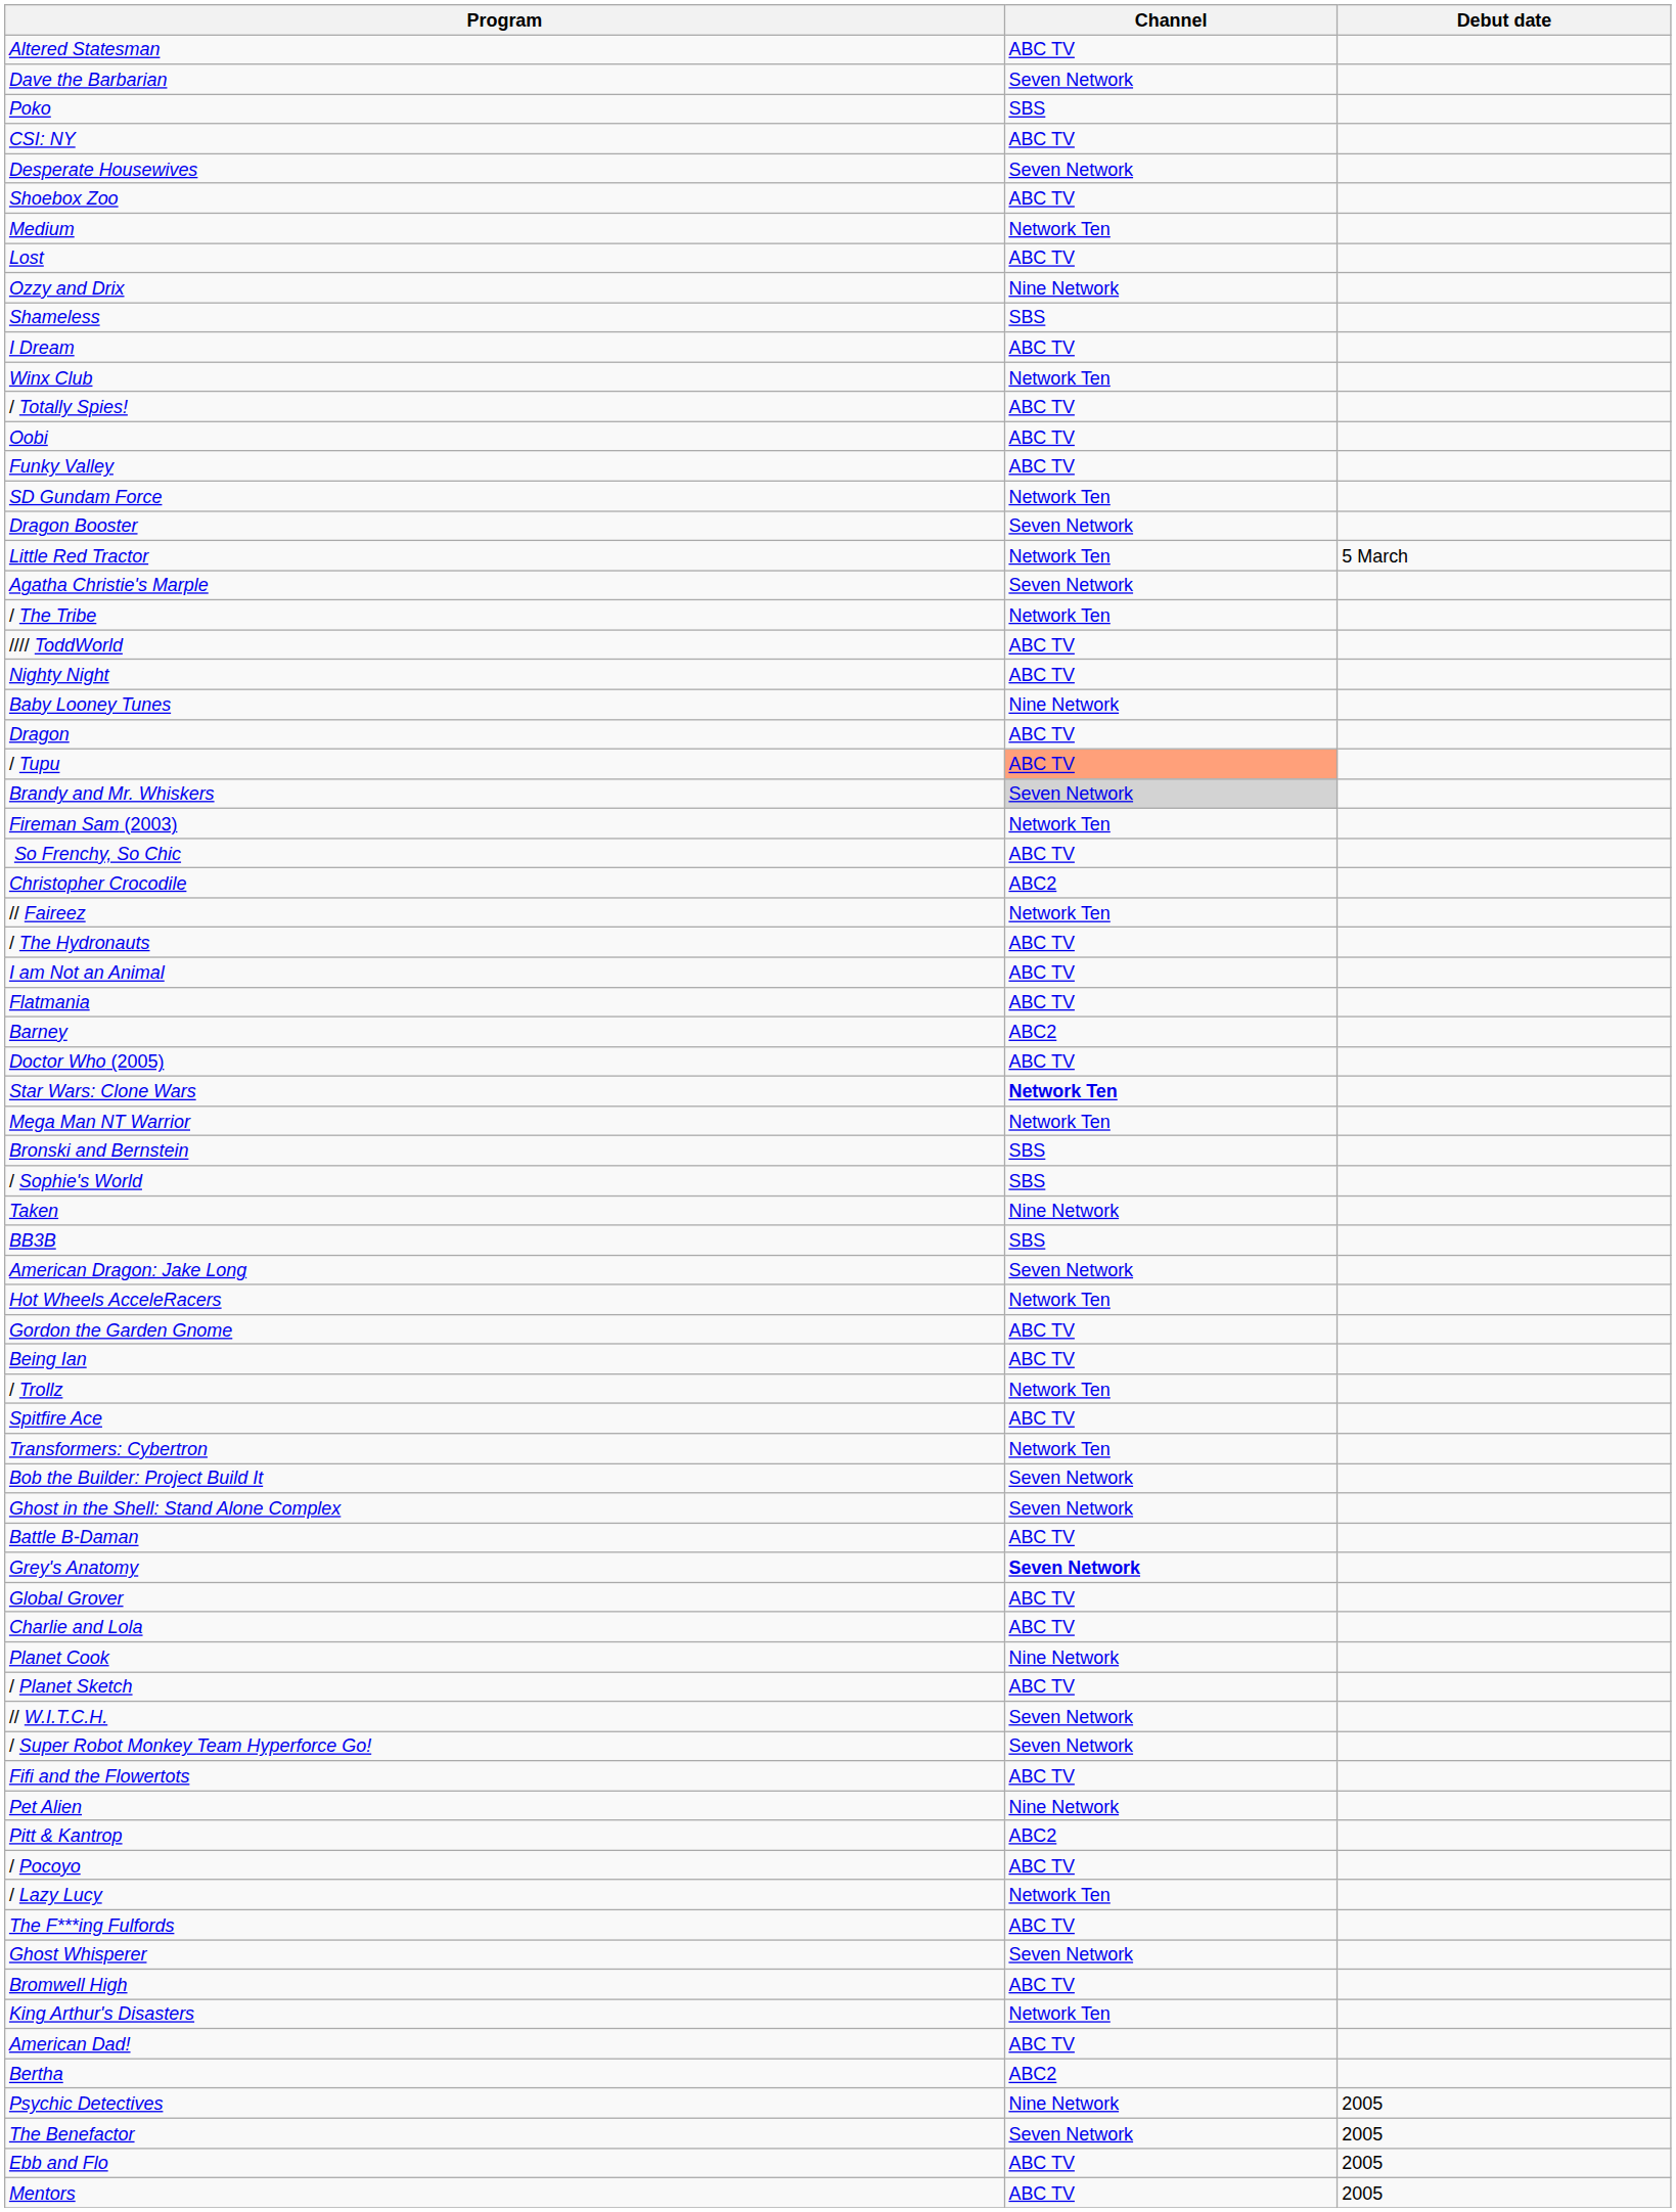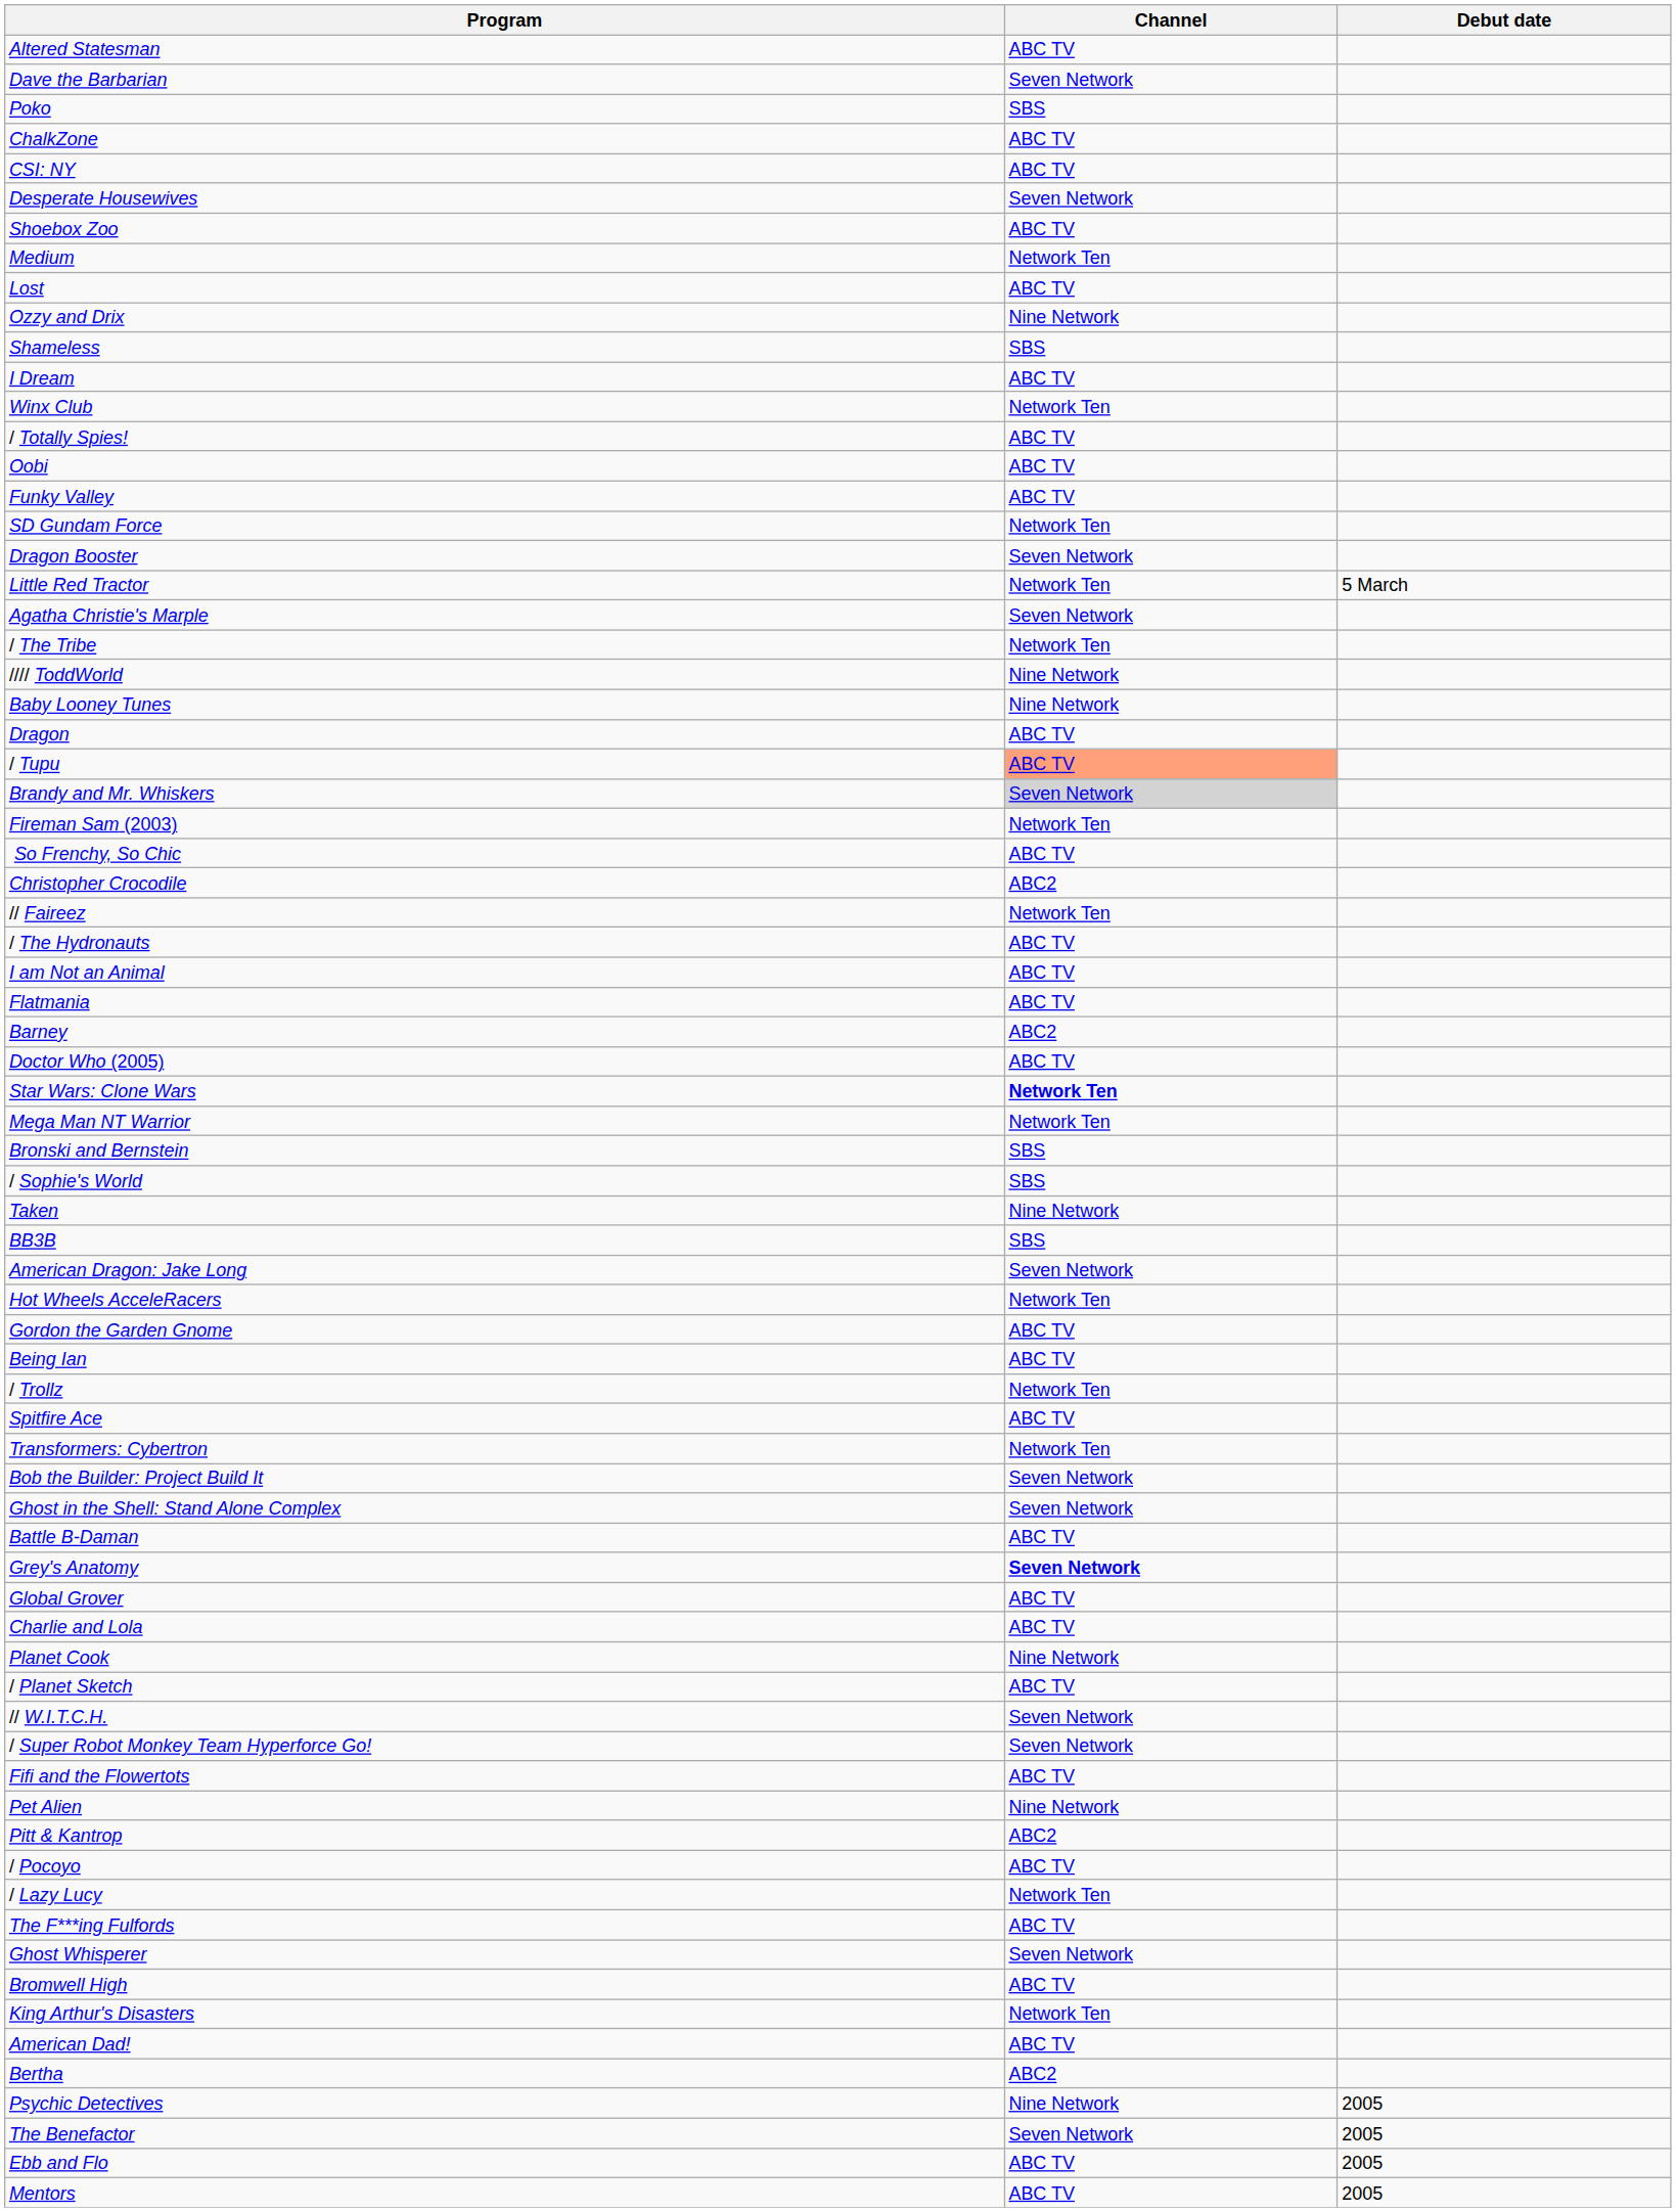 <table class="wikitable sortable" width="100%" style="font-size:87%;">
 <tr bgcolor="#efefef">
 <th width=60%>Program</th>
 <th width=20%>Channel</th>
 <th width=20%>Debut date</th>
 </tr>
 <tr>
 <td> <em><a href='#'>Altered Statesman</a></em></td>
 <td><a href='#'>ABC TV</a></td>
 <td></td>
 </tr>
 <tr>
 <td> <em><a href='#'>Dave the Barbarian</a></em></td>
 <td><a href='#'>Seven Network</a></td>
 <td></td>
 </tr>
 <tr>
 <td> <em><a href='#'>Poko</a></em></td>
 <td><a href='#'>SBS</a></td>
+<td></td>
+</tr>
+<tr>
+<td> <em><a href='#'>ChalkZone</a></em></td>
+<td><a href='#'>ABC TV</a></td>
 <td></td>
 </tr>
 <tr>
 <td> <em><a href='#'>CSI: NY</a></em></td>
 <td><a href='#'>ABC TV</a></td>
 <td></td>
 </tr>
 <tr>
 <td> <em><a href='#'>Desperate Housewives</a></em></td>
 <td><a href='#'>Seven Network</a></td>
 <td></td>
 </tr>
 <tr>
 <td> <em><a href='#'>Shoebox Zoo</a></em></td>
 <td><a href='#'>ABC TV</a></td>
 <td></td>
 </tr>
 <tr>
 <td> <em><a href='#'>Medium</a></em></td>
 <td><a href='#'>Network Ten</a></td>
 <td></td>
 </tr>
 <tr>
 <td> <em><a href='#'>Lost</a></em></td>
 <td><a href='#'>ABC TV</a></td>
 <td></td>
 </tr>
 <tr>
 <td> <em><a href='#'>Ozzy and Drix</a></em></td>
 <td><a href='#'>Nine Network</a></td>
 <td></td>
 </tr>
 <tr>
 <td> <em><a href='#'>Shameless</a></em></td>
 <td><a href='#'>SBS</a></td>
 <td></td>
 </tr>
 <tr>
 <td> <em><a href='#'>I Dream</a></em></td>
 <td><a href='#'>ABC TV</a></td>
 <td></td>
 </tr>
 <tr>
 <td> <em><a href='#'>Winx Club</a></em></td>
 <td><a href='#'>Network Ten</a></td>
 <td></td>
 </tr>
 <tr>
 <td>/ <em><a href='#'>Totally Spies!</a></em></td>
 <td><a href='#'>ABC TV</a></td>
 <td></td>
 </tr>
 <tr>
 <td> <em><a href='#'>Oobi</a></em></td>
 <td><a href='#'>ABC TV</a></td>
 <td></td>
 </tr>
 <tr>
 <td> <em><a href='#'>Funky Valley</a></em></td>
 <td><a href='#'>ABC TV</a></td>
 <td></td>
 </tr>
 <tr>
 <td> <em><a href='#'>SD Gundam Force</a></em></td>
 <td><a href='#'>Network Ten</a></td>
 <td></td>
 </tr>
 <tr>
 <td> <em><a href='#'>Dragon Booster</a></em></td>
 <td><a href='#'>Seven Network</a></td>
 <td></td>
 </tr>
 <tr>
 <td> <em><a href='#'>Little Red Tractor</a></em></td>
 <td><a href='#'>Network Ten</a></td>
 <td>5 March</td>
 </tr>
 <tr>
 <td> <em><a href='#'>Agatha Christie's Marple</a></em></td>
 <td><a href='#'>Seven Network</a></td>
 <td></td>
 </tr>
 <tr>
 <td>/ <em><a href='#'>The Tribe</a></em></td>
 <td><a href='#'>Network Ten</a></td>
 <td></td>
 </tr>
 <tr>
 <td>//// <em><a href='#'>ToddWorld</a></em></td>
-<td><a href='#'>ABC TV</a></td>
-<td></td>
-</tr>
-<tr>
-<td> <em><a href='#'>Nighty Night</a></em></td>
-<td><a href='#'>ABC TV</a></td>
+<td><a href='#'>Nine Network</a></td>
 <td></td>
 </tr>
 <tr>
 <td> <em><a href='#'>Baby Looney Tunes</a></em></td>
 <td><a href='#'>Nine Network</a></td>
 <td></td>
 </tr>
 <tr>
 <td> <em><a href='#'>Dragon</a></em></td>
 <td><a href='#'>ABC TV</a></td>
 <td></td>
 </tr>
 <tr>
 <td>/ <em><a href='#'>Tupu</a></em></td>
 <td style="background: lightsalmon;"><a href='#'>ABC TV</a></td>
 <td></td>
 </tr>
 <tr>
 <td> <em><a href='#'>Brandy and Mr. Whiskers</a></em></td>
 <td style="background: lightgrey;"><a href='#'>Seven Network</a></td>
 <td></td>
 </tr>
 <tr>
 <td> <a href='#'><em>Fireman Sam</em> (2003)</a></td>
 <td><a href='#'>Network Ten</a></td>
 <td></td>
 </tr>
 <tr>
 <td> <em><a href='#'>So Frenchy, So Chic</a></em></td>
 <td><a href='#'>ABC TV</a></td>
 <td></td>
 </tr>
 <tr>
 <td> <em><a href='#'>Christopher Crocodile</a></em></td>
 <td><a href='#'>ABC2</a></td>
 <td></td>
 </tr>
 <tr>
 <td>// <em><a href='#'>Faireez</a></em></td>
 <td><a href='#'>Network Ten</a></td>
 <td></td>
 </tr>
 <tr>
 <td>/ <em><a href='#'>The Hydronauts</a></em></td>
 <td><a href='#'>ABC TV</a></td>
 <td></td>
 </tr>
 <tr>
 <td> <em><a href='#'>I am Not an Animal</a></em></td>
 <td><a href='#'>ABC TV</a></td>
 <td></td>
 </tr>
 <tr>
 <td> <em><a href='#'>Flatmania</a></em></td>
 <td><a href='#'>ABC TV</a></td>
 <td></td>
 </tr>
 <tr>
 <td> <em><a href='#'>Barney</a></em></td>
 <td><a href='#'>ABC2</a></td>
 <td></td>
 </tr>
 <tr>
 <td> <a href='#'><em>Doctor Who</em> (2005)</a></td>
 <td><a href='#'>ABC TV</a></td>
 <td></td>
 </tr>
 <tr>
 <td> <em><a href='#'>Star Wars: Clone Wars</a></em></td>
 <td><strong><a href='#'>Network Ten</a></strong></td>
 <td></td>
 </tr>
 <tr>
 <td> <em><a href='#'>Mega Man NT Warrior</a></em></td>
 <td><a href='#'>Network Ten</a></td>
 <td></td>
 </tr>
 <tr>
 <td> <em><a href='#'>Bronski and Bernstein</a></em></td>
 <td><a href='#'>SBS</a></td>
 <td></td>
 </tr>
 <tr>
 <td>/ <em><a href='#'>Sophie's World</a></em></td>
 <td><a href='#'>SBS</a></td>
 <td></td>
 </tr>
 <tr>
 <td> <em><a href='#'>Taken</a></em></td>
 <td><a href='#'>Nine Network</a></td>
 <td></td>
 </tr>
 <tr>
 <td> <em><a href='#'>BB3B</a></em></td>
 <td><a href='#'>SBS</a></td>
 <td></td>
 </tr>
 <tr>
 <td> <em><a href='#'>American Dragon: Jake Long</a></em></td>
 <td><a href='#'>Seven Network</a></td>
 <td></td>
 </tr>
 <tr>
 <td> <em><a href='#'>Hot Wheels AcceleRacers</a></em></td>
 <td><a href='#'>Network Ten</a></td>
 <td></td>
 </tr>
 <tr>
 <td> <em><a href='#'>Gordon the Garden Gnome</a></em></td>
 <td><a href='#'>ABC TV</a></td>
 <td></td>
 </tr>
 <tr>
 <td> <em><a href='#'>Being Ian</a></em></td>
 <td><a href='#'>ABC TV</a></td>
 <td></td>
 </tr>
 <tr>
 <td>/ <em><a href='#'>Trollz</a></em></td>
 <td><a href='#'>Network Ten</a></td>
 <td></td>
 </tr>
 <tr>
 <td> <em><a href='#'>Spitfire Ace</a></em></td>
 <td><a href='#'>ABC TV</a></td>
 <td></td>
 </tr>
 <tr>
 <td> <em><a href='#'>Transformers: Cybertron</a></em></td>
 <td><a href='#'>Network Ten</a></td>
 <td></td>
 </tr>
 <tr>
 <td> <em><a href='#'>Bob the Builder: Project Build It</a></em></td>
 <td><a href='#'>Seven Network</a></td>
 <td></td>
 </tr>
 <tr>
 <td> <em><a href='#'>Ghost in the Shell: Stand Alone Complex</a></em></td>
 <td><a href='#'>Seven Network</a></td>
 <td></td>
 </tr>
 <tr>
 <td> <em><a href='#'>Battle B-Daman</a></em></td>
 <td><a href='#'>ABC TV</a></td>
 <td></td>
 </tr>
 <tr>
 <td> <em><a href='#'>Grey's Anatomy</a></em></td>
 <td><strong><a href='#'>Seven Network</a></strong></td>
 <td></td>
 </tr>
 <tr>
 <td> <em><a href='#'>Global Grover</a></em></td>
 <td><a href='#'>ABC TV</a></td>
 <td></td>
 </tr>
 <tr>
 <td> <em><a href='#'>Charlie and Lola</a></em></td>
 <td><a href='#'>ABC TV</a></td>
 <td></td>
 </tr>
 <tr>
 <td> <em><a href='#'>Planet Cook</a></em></td>
 <td><a href='#'>Nine Network</a></td>
 <td></td>
 </tr>
 <tr>
 <td>/ <em><a href='#'>Planet Sketch</a></em></td>
 <td><a href='#'>ABC TV</a></td>
 <td></td>
 </tr>
 <tr>
 <td>// <em><a href='#'>W.I.T.C.H.</a></em></td>
 <td><a href='#'>Seven Network</a></td>
 <td></td>
 </tr>
 <tr>
 <td>/ <em><a href='#'>Super Robot Monkey Team Hyperforce Go!</a></em></td>
 <td><a href='#'>Seven Network</a></td>
 <td></td>
 </tr>
 <tr>
 <td> <em><a href='#'>Fifi and the Flowertots</a></em></td>
 <td><a href='#'>ABC TV</a></td>
 <td></td>
 </tr>
 <tr>
 <td> <em><a href='#'>Pet Alien</a></em></td>
 <td><a href='#'>Nine Network</a></td>
 <td></td>
 </tr>
 <tr>
 <td> <em><a href='#'>Pitt & Kantrop</a></em></td>
 <td><a href='#'>ABC2</a></td>
 <td></td>
 </tr>
 <tr>
 <td>/ <em><a href='#'>Pocoyo</a></em></td>
 <td><a href='#'>ABC TV</a></td>
 <td></td>
 </tr>
 <tr>
 <td>/ <em><a href='#'>Lazy Lucy</a></em></td>
 <td><a href='#'>Network Ten</a></td>
 <td></td>
 </tr>
 <tr>
 <td> <em><a href='#'>The F***ing Fulfords</a></em></td>
 <td><a href='#'>ABC TV</a></td>
 <td></td>
 </tr>
 <tr>
 <td> <em><a href='#'>Ghost Whisperer</a></em></td>
 <td><a href='#'>Seven Network</a></td>
 <td></td>
 </tr>
 <tr>
 <td> <em><a href='#'>Bromwell High</a></em></td>
 <td><a href='#'>ABC TV</a></td>
 <td></td>
 </tr>
 <tr>
 <td> <em><a href='#'>King Arthur's Disasters</a></em></td>
 <td><a href='#'>Network Ten</a></td>
 <td></td>
 </tr>
 <tr>
 <td> <em><a href='#'>American Dad!</a></em></td>
 <td><a href='#'>ABC TV</a></td>
 <td></td>
 </tr>
 <tr>
 <td> <em><a href='#'>Bertha</a></em></td>
 <td><a href='#'>ABC2</a></td>
 <td></td>
 </tr>
 <tr>
 <td> <em><a href='#'>Psychic Detectives</a></em></td>
 <td><a href='#'>Nine Network</a></td>
 <td>2005</td>
 </tr>
 <tr>
 <td> <em><a href='#'>The Benefactor</a></em></td>
 <td><a href='#'>Seven Network</a></td>
 <td>2005</td>
 </tr>
 <tr>
 <td> <em><a href='#'>Ebb and Flo</a></em></td>
 <td><a href='#'>ABC TV</a></td>
 <td>2005</td>
 </tr>
 <tr>
 <td> <em><a href='#'>Mentors</a></em></td>
 <td><a href='#'>ABC TV</a></td>
 <td>2005</td>
 </tr>
 </table>
